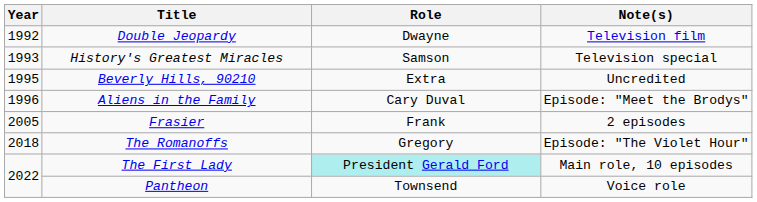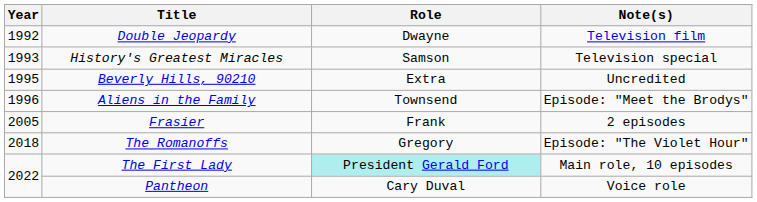 <table class="wikitable sortable plainrowheaders" style="text-align: center;">
 <tr>
 <th scope="col">Year</th>
 <th scope="col" style="width: 20em;">Title</th>
 <th scope="col" style="width: 17em;">Role</th>
 <th scope="col">Note(s)</th>
 </tr>
 <tr>
 <td>1992</td>
 <td><em><a href='#'>Double Jeopardy</a></em></td>
 <td>Dwayne</td>
 <td><a href='#'>Television film</a></td>
 </tr>
 <tr>
 <td>1993</td>
 <td><em>History's Greatest Miracles</em></td>
 <td>Samson</td>
 <td>Television special</td>
 </tr>
 <tr>
 <td>1995</td>
 <td><em><a href='#'>Beverly Hills, 90210</a></em></td>
 <td>Extra</td>
 <td>Uncredited</td>
 </tr>
 <tr>
 <td>1996</td>
 <td><em><a href='#'>Aliens in the Family</a></em></td>
-<td>Cary Duval</td>
+<td>Townsend</td>
 <td>Episode: "Meet the Brodys"</td>
 </tr>
 <tr>
 <td>2005</td>
 <td><em><a href='#'>Frasier</a></em></td>
 <td>Frank</td>
 <td>2 episodes</td>
 </tr>
 <tr>
 <td>2018</td>
 <td><em><a href='#'>The Romanoffs</a></em></td>
 <td>Gregory</td>
 <td>Episode: "The Violet Hour"</td>
 </tr>
 <tr>
 <td rowspan="2">2022</td>
 <td><em><a href='#'>The First Lady</a></em></td>
 <td style="background: paleturquoise;">President <a href='#'>Gerald Ford</a></td>
 <td>Main role, 10 episodes</td>
 </tr>
 <tr>
 <td><em><a href='#'>Pantheon</a></em></td>
-<td>Townsend</td>
+<td>Cary Duval</td>
 <td>Voice role</td>
 </tr>
 </table>
